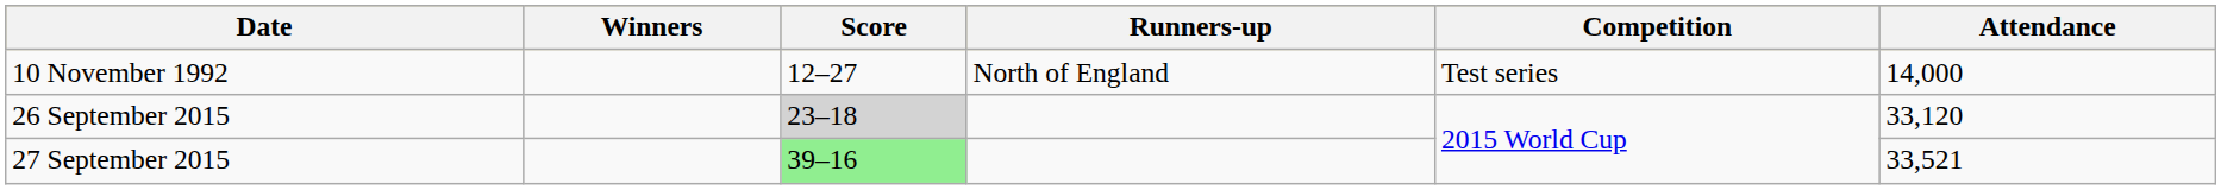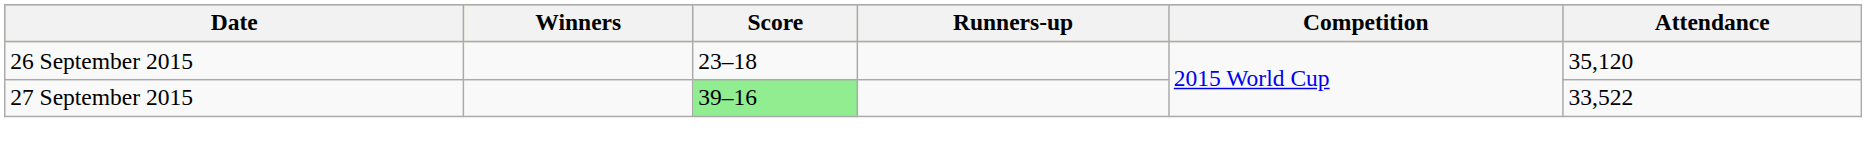 <table class="wikitable" width=100%>
 <tr bgcolor=#bdb76b>
 <th>Date</th>
 <th>Winners</th>
 <th>Score</th>
 <th>Runners-up</th>
 <th>Competition</th>
 <th>Attendance</th>
 </tr>
 <tr>
-<td>10 November 1992</td>
-<td></td>
-<td>12–27</td>
-<td>North of England</td>
-<td>Test series</td>
-<td>14,000</td>
-</tr>
-<tr>
 <td>26 September 2015</td>
 <td></td>
-<td style="background: lightgrey;">23–18</td>
+<td>23–18</td>
 <td></td>
 <td rowspan=2><a href='#'>2015 World Cup</a></td>
-<td>33,120</td>
+<td>35,120</td>
 </tr>
 <tr>
 <td>27 September 2015</td>
 <td></td>
 <td style="background: lightgreen;">39–16</td>
 <td></td>
-<td>33,521</td>
+<td>33,522</td>
 </tr>
 </table>
